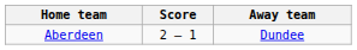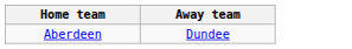 <table class="wikitable" style="text-align: center">
 <tr>
 <th width=140>Home team</th>
-<th width=70>Score</th>
 <th width=140>Away team</th>
 </tr>
 <tr>
 <td><a href='#'>Aberdeen</a></td>
-<td>2 – 1</td>
 <td><a href='#'>Dundee</a></td>
 </tr>
 </table>
